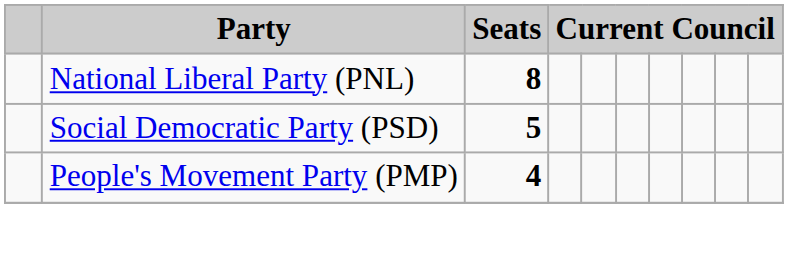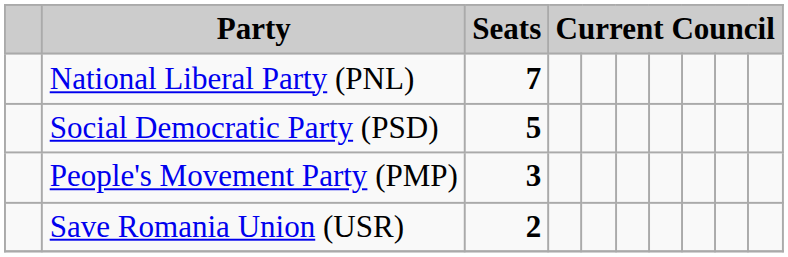 <table class="wikitable">
 <tr>
 <th style="background:#ccc">   </th>
 <th style="background:#ccc">Party</th>
 <th style="background:#ccc">Seats</th>
 <th style="background:#ccc" colspan="7">Current Council</th>
 </tr>
 <tr>
 <td>  </td>
 <td><a href='#'>National Liberal Party</a> (PNL)</td>
-<td style="text-align: right"><strong>8</strong></td>
+<td style="text-align: right"><strong>7</strong></td>
 <td>  </td>
 <td>  </td>
 <td>  </td>
 <td>  </td>
 <td>  </td>
 <td>  </td>
 <td>  </td>
 </tr>
 <tr>
 <td>  </td>
 <td><a href='#'>Social Democratic Party</a> (PSD)</td>
 <td style="text-align: right"><strong>5</strong></td>
 <td>  </td>
 <td>  </td>
 <td>  </td>
 <td>  </td>
 <td>  </td>
 <td> </td>
 <td> </td>
 </tr>
 <tr>
 <td>  </td>
 <td><a href='#'>People's Movement Party</a> (PMP)</td>
-<td style="text-align: right"><strong>4</strong></td>
+<td style="text-align: right"><strong>3</strong></td>
 <td>  </td>
 <td>  </td>
 <td>  </td>
 <td> </td>
 <td> </td>
 <td> </td>
 <td> </td>
 </tr>
 <tr>
+<td>  </td>
+<td><a href='#'>Save Romania Union</a> (USR)</td>
+<td style="text-align: right"><strong>2</strong></td>
+<td>  </td>
+<td>  </td>
+<td> </td>
+<td> </td>
+<td> </td>
+<td> </td>
+<td> </td>
+</tr>
+<tr>
 </tr>
 </table>
